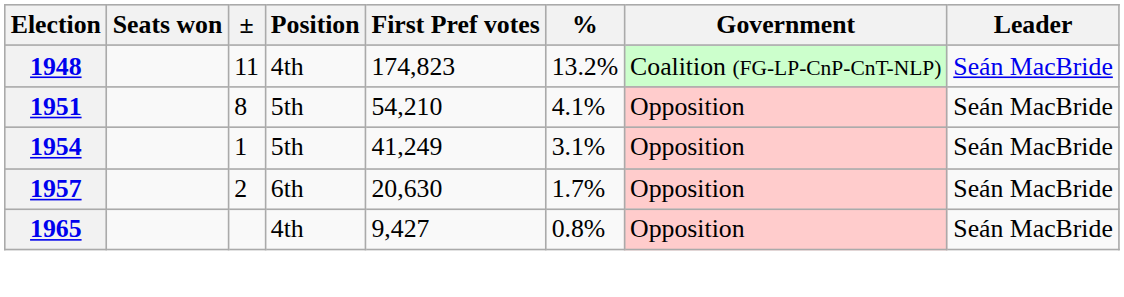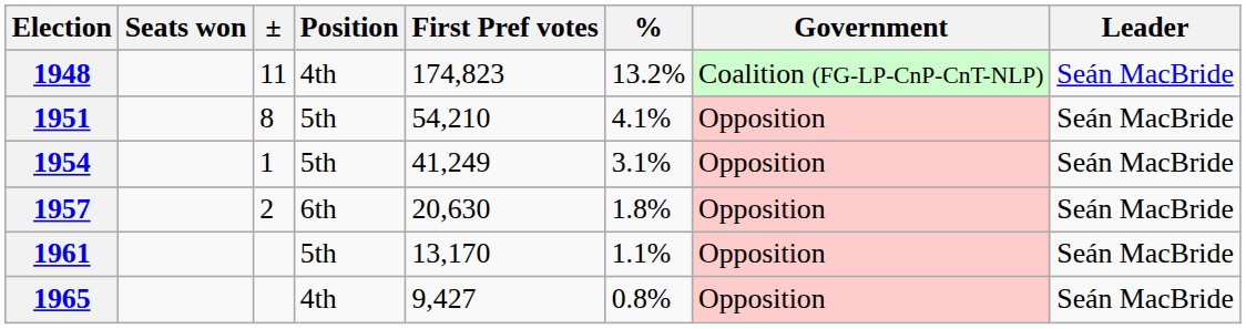 <table class="wikitable">
 <tr>
 <th>Election</th>
 <th>Seats won</th>
 <th>±</th>
 <th>Position</th>
 <th>First Pref votes</th>
 <th>%</th>
 <th>Government</th>
 <th>Leader</th>
 </tr>
 <tr>
 <th><a href='#'>1948</a></th>
 <td></td>
 <td>11</td>
 <td>4th</td>
 <td>174,823</td>
 <td>13.2%</td>
 <td style="background-color:#CCFFCC">Coalition <small>(FG-LP-CnP-CnT-NLP)</small></td>
 <td><a href='#'>Seán MacBride</a></td>
 </tr>
 <tr>
 <th><a href='#'>1951</a></th>
 <td></td>
 <td>8</td>
 <td>5th</td>
 <td>54,210</td>
 <td>4.1%</td>
 <td style="background-color:#FFCCCC">Opposition</td>
 <td>Seán MacBride</td>
 </tr>
 <tr>
 <th><a href='#'>1954</a></th>
 <td></td>
 <td>1</td>
 <td>5th</td>
 <td>41,249</td>
 <td>3.1%</td>
 <td style="background-color:#FFCCCC">Opposition</td>
 <td>Seán MacBride</td>
 </tr>
 <tr>
 <th><a href='#'>1957</a></th>
 <td></td>
 <td>2</td>
 <td>6th</td>
 <td>20,630</td>
-<td>1.7%</td>
+<td>1.8%</td>
+<td style="background-color:#FFCCCC">Opposition</td>
+<td>Seán MacBride</td>
+</tr>
+<tr>
+<th><a href='#'>1961</a></th>
+<td></td>
+<td></td>
+<td>5th</td>
+<td>13,170</td>
+<td>1.1%</td>
 <td style="background-color:#FFCCCC">Opposition</td>
 <td>Seán MacBride</td>
 </tr>
 <tr>
 <th><a href='#'>1965</a></th>
 <td></td>
 <td></td>
 <td>4th</td>
 <td>9,427</td>
 <td>0.8%</td>
 <td style="background-color:#FFCCCC">Opposition</td>
 <td>Seán MacBride</td>
 </tr>
 </table>
